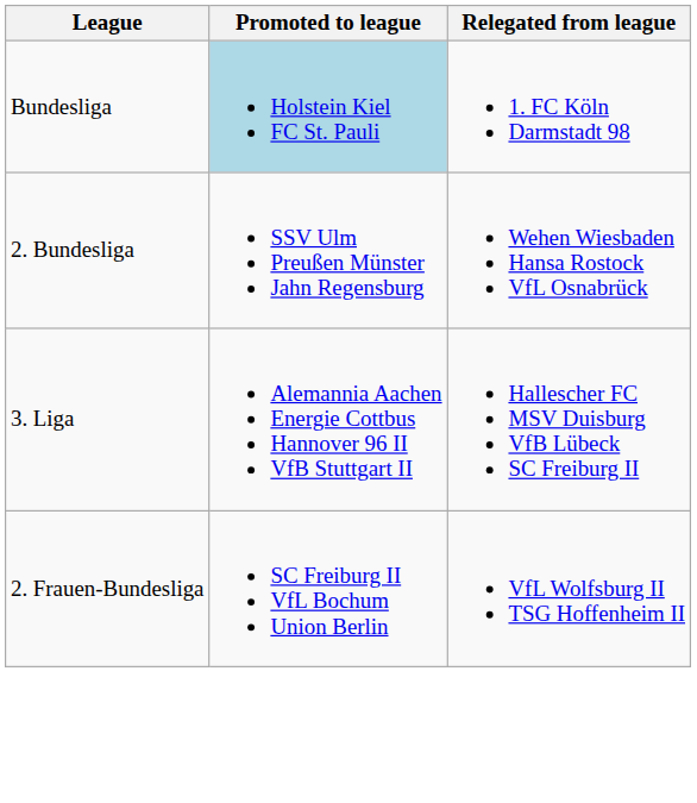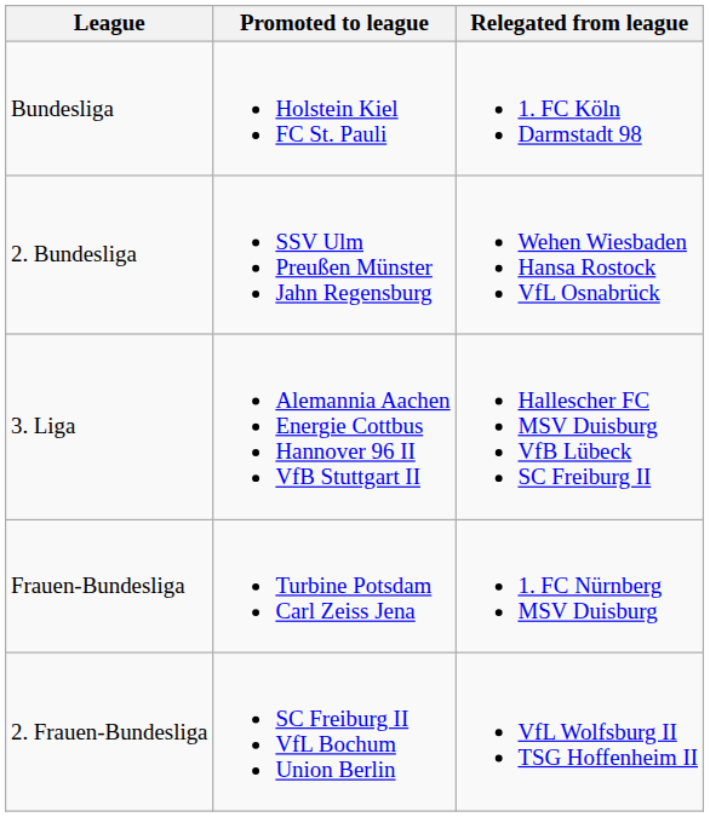 <table class="wikitable">
 <tr>
 <th>League</th>
 <th>Promoted to league</th>
 <th>Relegated from league</th>
 </tr>
 <tr>
 <td>Bundesliga</td>
-<td style="background: lightblue;"><br><ul><li><a href='#'>Holstein Kiel</a></li><li><a href='#'>FC St. Pauli</a></li></ul></td>
+<td><br><ul><li><a href='#'>Holstein Kiel</a></li><li><a href='#'>FC St. Pauli</a></li></ul></td>
 <td><br><ul><li><a href='#'>1. FC Köln</a></li><li><a href='#'>Darmstadt 98</a></li></ul></td>
 </tr>
 <tr>
 <td>2. Bundesliga</td>
 <td><br><ul><li><a href='#'>SSV Ulm</a></li><li><a href='#'>Preußen Münster</a></li><li><a href='#'>Jahn Regensburg</a></li></ul></td>
 <td><br><ul><li><a href='#'>Wehen Wiesbaden</a></li><li><a href='#'>Hansa Rostock</a></li><li><a href='#'>VfL Osnabrück</a></li></ul></td>
 </tr>
 <tr>
 <td>3. Liga</td>
 <td><br><ul><li><a href='#'>Alemannia Aachen</a></li><li><a href='#'>Energie Cottbus</a></li><li><a href='#'>Hannover 96 II</a></li><li><a href='#'>VfB Stuttgart II</a></li></ul></td>
 <td><br><ul><li><a href='#'>Hallescher FC</a></li><li><a href='#'>MSV Duisburg</a></li><li><a href='#'>VfB Lübeck</a></li><li><a href='#'>SC Freiburg II</a></li></ul></td>
 </tr>
 <tr>
+<td>Frauen-Bundesliga</td>
+<td><br><ul><li><a href='#'>Turbine Potsdam</a></li><li><a href='#'>Carl Zeiss Jena</a></li></ul></td>
+<td><br><ul><li><a href='#'>1. FC Nürnberg</a></li><li><a href='#'>MSV Duisburg</a></li></ul></td>
+</tr>
+<tr>
 <td>2. Frauen-Bundesliga</td>
 <td><br><ul><li><a href='#'>SC Freiburg II</a></li><li><a href='#'>VfL Bochum</a></li><li><a href='#'>Union Berlin</a></li></ul></td>
 <td><br><ul><li><a href='#'>VfL Wolfsburg II</a></li><li><a href='#'>TSG Hoffenheim II</a></li></ul></td>
 </tr>
 </table>
